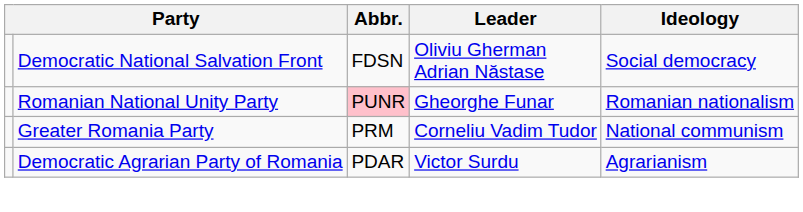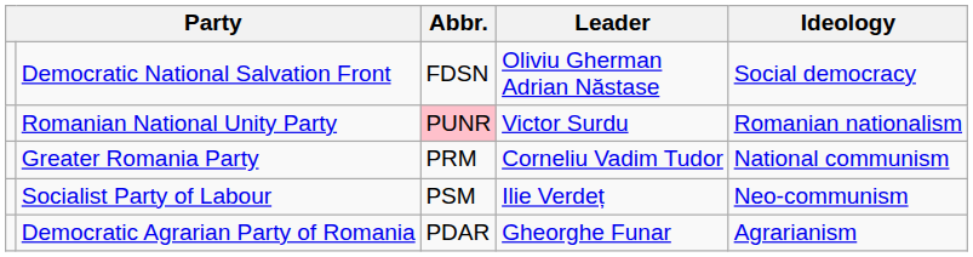 <table class="wikitable sortable">
 <tr>
 <th colspan="2">Party</th>
 <th>Abbr.</th>
 <th>Leader</th>
 <th>Ideology</th>
 </tr>
 <tr>
 <td bgcolor=></td>
 <td><a href='#'>Democratic National Salvation Front</a></td>
 <td>FDSN</td>
 <td><a href='#'>Oliviu Gherman</a><br><a href='#'>Adrian Năstase</a></td>
 <td><a href='#'>Social democracy</a></td>
 </tr>
 <tr>
 <td bgcolor=></td>
 <td><a href='#'>Romanian National Unity Party</a></td>
 <td style="background: pink;">PUNR</td>
-<td><a href='#'>Gheorghe Funar</a></td>
+<td><a href='#'>Victor Surdu</a></td>
 <td><a href='#'>Romanian nationalism</a></td>
 </tr>
 <tr>
 <td bgcolor=></td>
 <td><a href='#'>Greater Romania Party</a></td>
 <td>PRM</td>
 <td><a href='#'>Corneliu Vadim Tudor</a></td>
 <td><a href='#'>National communism</a></td>
 </tr>
 <tr>
 <td bgcolor=></td>
+<td><a href='#'>Socialist Party of Labour</a></td>
+<td>PSM</td>
+<td><a href='#'>Ilie Verdeț</a></td>
+<td><a href='#'>Neo-communism</a></td>
+</tr>
+<tr>
+<td bgcolor=></td>
 <td><a href='#'>Democratic Agrarian Party of Romania</a></td>
 <td>PDAR</td>
-<td><a href='#'>Victor Surdu</a></td>
+<td><a href='#'>Gheorghe Funar</a></td>
 <td><a href='#'>Agrarianism</a></td>
 </tr>
 </table>
